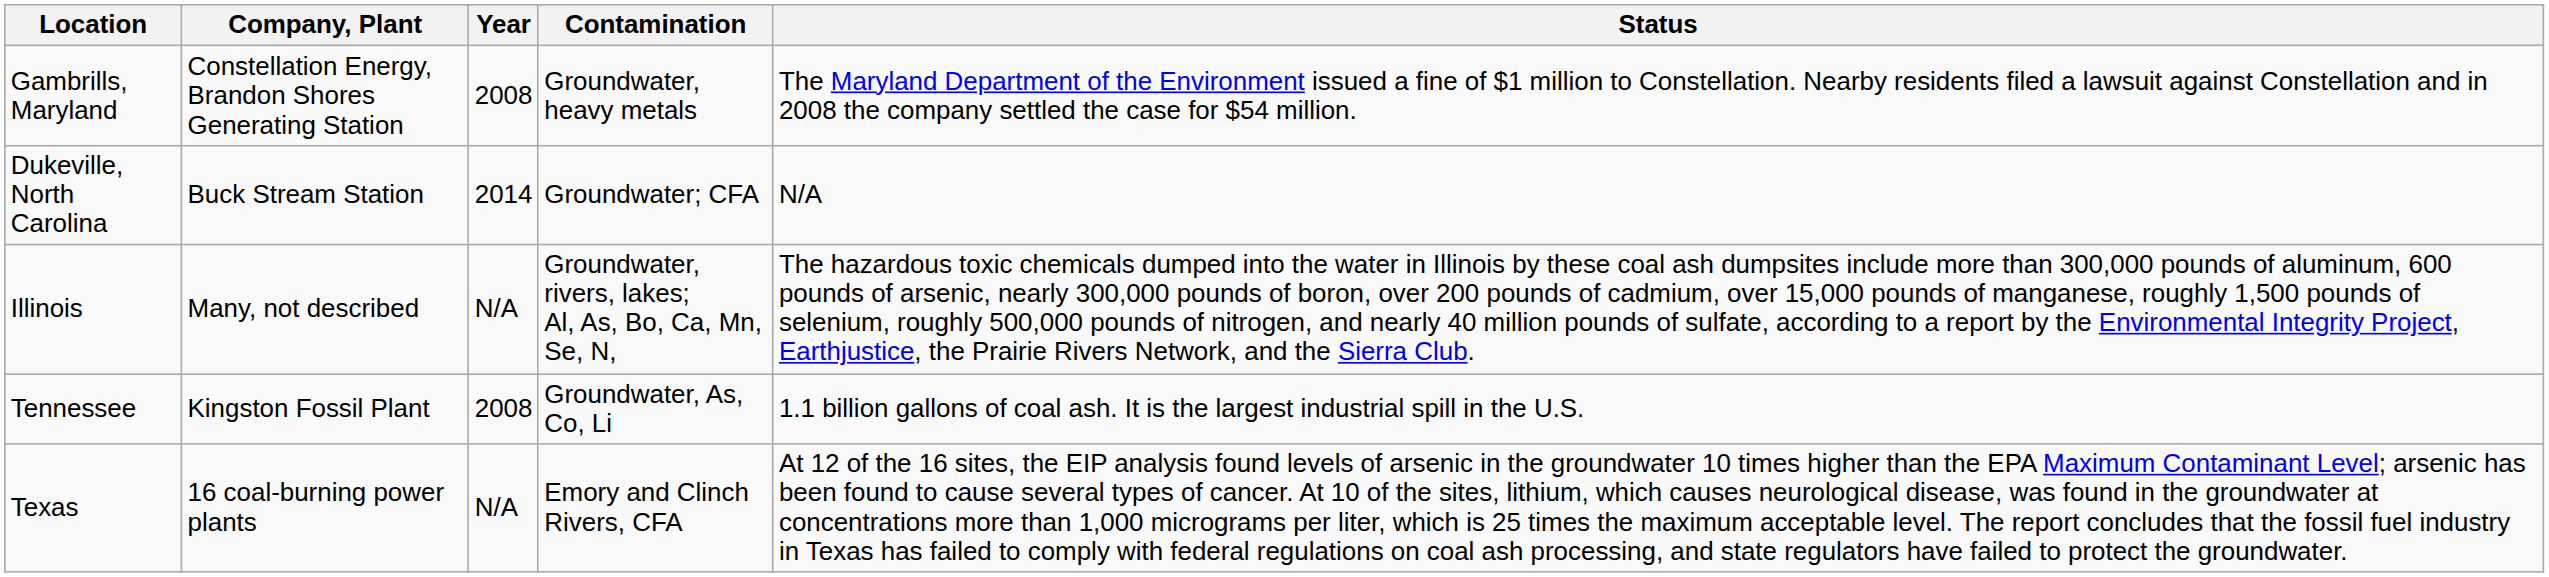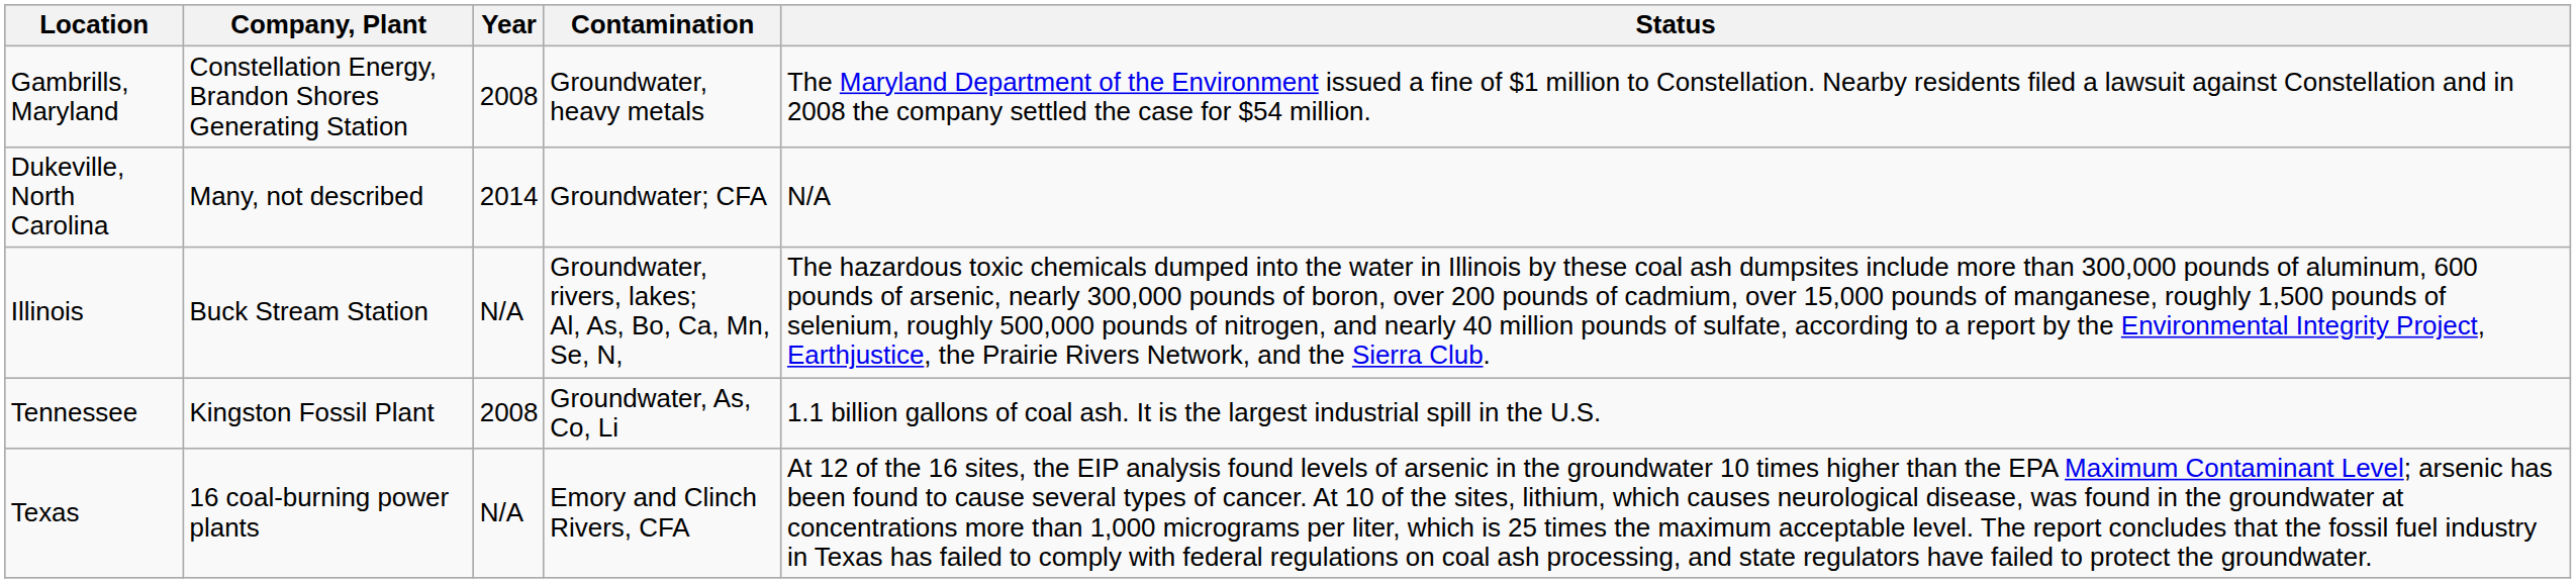 <table class="wikitable">
 <tr>
 <th>Location</th>
 <th>Company, Plant</th>
 <th>Year</th>
 <th>Contamination</th>
 <th>Status</th>
 </tr>
 <tr>
 <td>Gambrills, Maryland</td>
 <td>Constellation Energy, Brandon Shores Generating Station</td>
 <td>2008</td>
 <td>Groundwater, heavy metals</td>
 <td>The <a href='#'>Maryland Department of the Environment</a> issued a fine of $1 million to Constellation. Nearby residents filed a lawsuit against Constellation and in 2008 the company settled the case for $54 million.</td>
 </tr>
 <tr>
 <td>Dukeville, North Carolina</td>
-<td>Buck Stream Station</td>
+<td>Many, not described</td>
 <td>2014</td>
 <td>Groundwater; CFA</td>
 <td>N/A</td>
 </tr>
 <tr>
 <td>Illinois</td>
-<td>Many, not described</td>
+<td>Buck Stream Station</td>
 <td>N/A</td>
 <td>Groundwater, rivers, lakes;<br>Al, As, Bo, Ca, Mn, Se, N, </td>
 <td>The hazardous toxic chemicals dumped into the water in Illinois by these coal ash dumpsites include more than 300,000 pounds of aluminum, 600 pounds of arsenic, nearly 300,000 pounds of boron, over 200 pounds of cadmium, over 15,000 pounds of manganese, roughly 1,500 pounds of selenium, roughly 500,000 pounds of nitrogen, and nearly 40 million pounds of sulfate, according to a report by the <a href='#'>Environmental Integrity Project</a>, <a href='#'>Earthjustice</a>, the Prairie Rivers Network, and the <a href='#'>Sierra Club</a>.</td>
 </tr>
 <tr>
 <td>Tennessee</td>
 <td>Kingston Fossil Plant</td>
 <td>2008</td>
 <td>Groundwater, As, Co, Li</td>
 <td>1.1 billion gallons of coal ash. It is the largest industrial spill in the U.S.</td>
 </tr>
 <tr>
 <td>Texas</td>
 <td>16 coal-burning power plants</td>
 <td>N/A</td>
 <td>Emory and Clinch Rivers, CFA</td>
 <td>At 12 of the 16 sites, the EIP analysis found levels of arsenic in the groundwater 10 times higher than the EPA <a href='#'>Maximum Contaminant Level</a>; arsenic has been found to cause several types of cancer. At 10 of the sites, lithium, which causes neurological disease, was found in the groundwater at concentrations more than 1,000 micrograms per liter, which is 25 times the maximum acceptable level. The report concludes that the fossil fuel industry in Texas has failed to comply with federal regulations on coal ash processing, and state regulators have failed to protect the groundwater.</td>
 </tr>
 </table>
